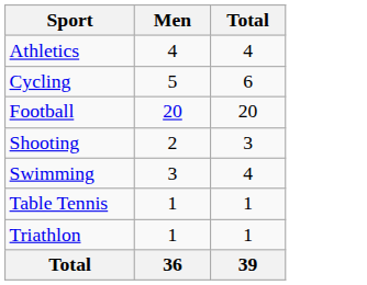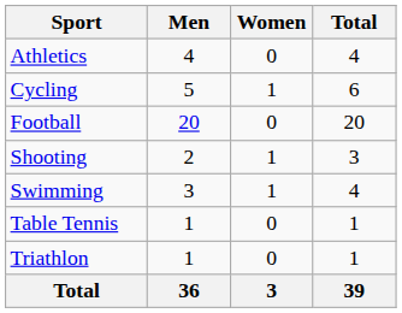 <table class="wikitable sortable" style="text-align:center;">
 <tr>
 <th width=100>Sport</th>
 <th width=55>Men</th>
+<th width=55>Women</th>
 <th width=55>Total</th>
 </tr>
 <tr>
 <td align=left><a href='#'>Athletics</a></td>
 <td>4</td>
+<td>0</td>
 <td>4</td>
 </tr>
 <tr>
 <td align=left><a href='#'>Cycling</a></td>
 <td>5</td>
+<td>1</td>
 <td>6</td>
 </tr>
 <tr>
 <td align=left><a href='#'>Football</a></td>
 <td><a href='#'>20</a></td>
+<td>0</td>
 <td>20</td>
 </tr>
 <tr>
 <td align=left><a href='#'>Shooting</a></td>
 <td>2</td>
+<td>1</td>
 <td>3</td>
 </tr>
 <tr>
 <td align=left><a href='#'>Swimming</a></td>
 <td>3</td>
+<td>1</td>
 <td>4</td>
 </tr>
 <tr>
 <td align=left><a href='#'>Table Tennis</a></td>
 <td>1</td>
+<td>0</td>
 <td>1</td>
 </tr>
 <tr>
 <td align=left><a href='#'>Triathlon</a></td>
 <td>1</td>
+<td>0</td>
 <td>1</td>
 </tr>
 <tr>
 <th>Total</th>
 <th>36</th>
+<th>3</th>
 <th>39</th>
 </tr>
 </table>
